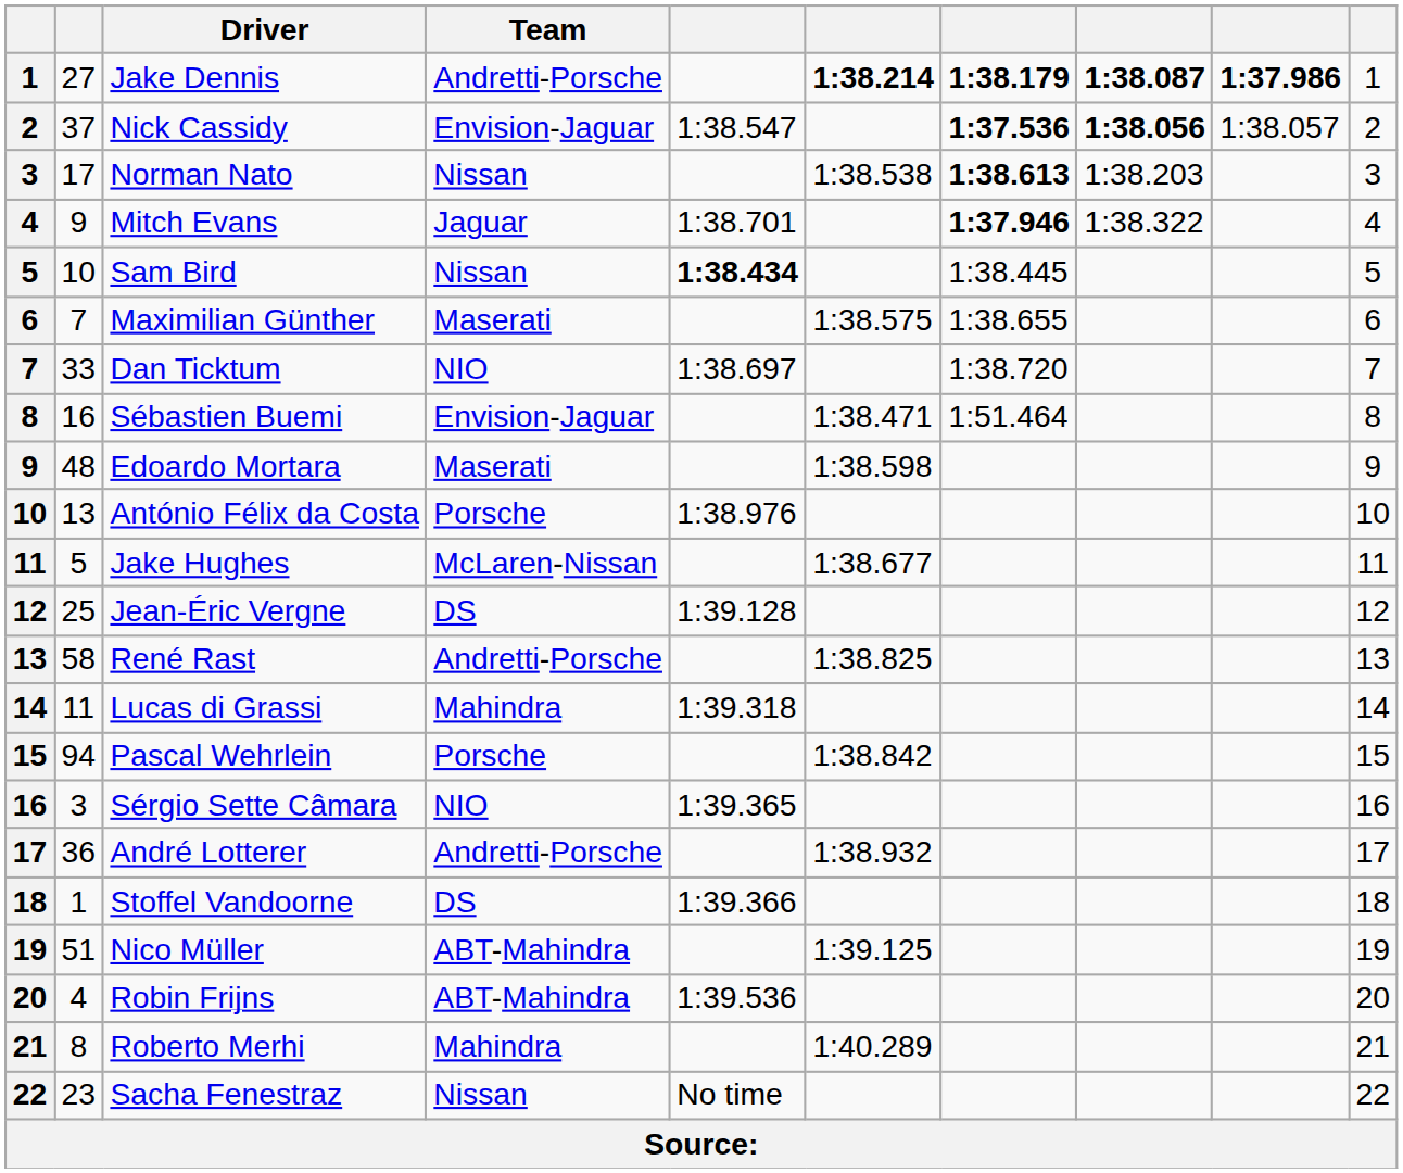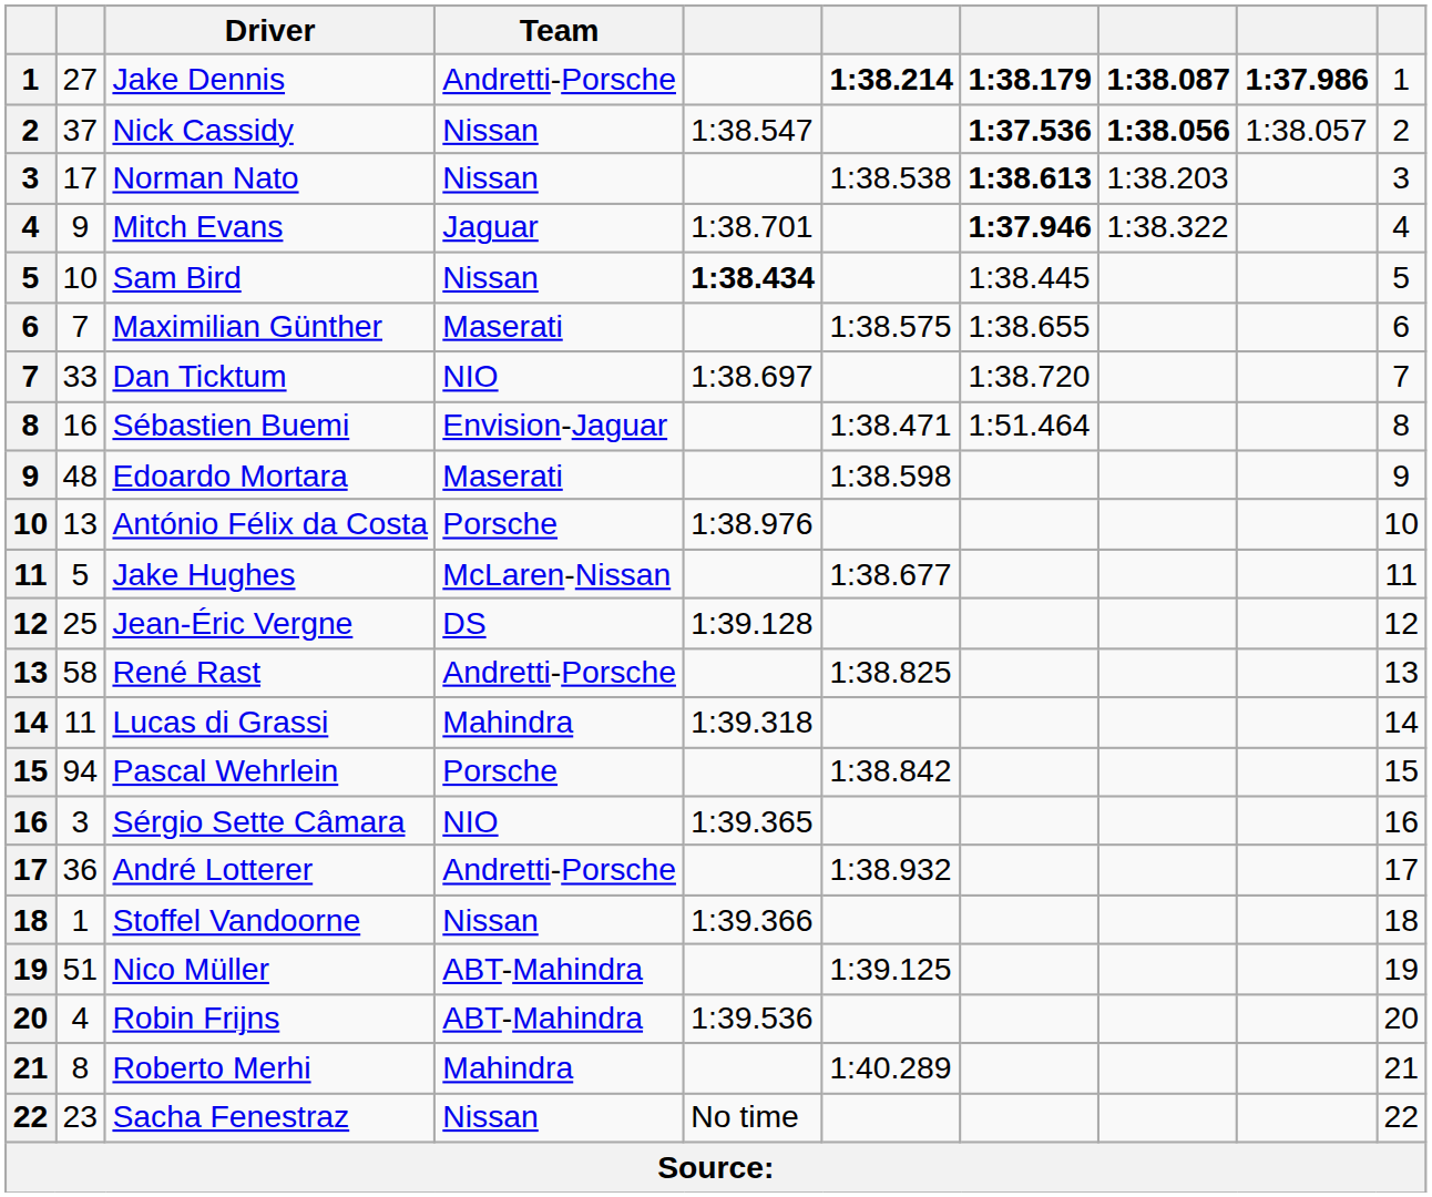 <table class="wikitable sortable" style="font-size: 85%">
 <tr>
 <th scope="col"></th>
 <th scope="col"></th>
 <th scope="col">Driver</th>
 <th scope="col">Team</th>
 <th scope="col"></th>
 <th scope="col"></th>
 <th scope="col"></th>
 <th scope="col"></th>
 <th scope="col"></th>
 <th scope="col"></th>
 </tr>
 <tr>
 <th scope="row">1</th>
 <td align="center">27</td>
 <td data-sort-value=""> <a href='#'>Jake Dennis</a></td>
 <td><a href='#'>Andretti</a>-<a href='#'>Porsche</a></td>
 <td></td>
 <td><strong>1:38.214</strong></td>
 <td><strong>1:38.179</strong></td>
 <td><strong>1:38.087</strong></td>
 <td><strong>1:37.986</strong></td>
 <td align="center">1</td>
 </tr>
 <tr>
 <th scope="row">2</th>
 <td align="center">37</td>
 <td data-sort-value=""> <a href='#'>Nick Cassidy</a></td>
-<td><a href='#'>Envision</a>-<a href='#'>Jaguar</a></td>
+<td><a href='#'>Nissan</a></td>
 <td>1:38.547</td>
 <td></td>
 <td><strong>1:37.536</strong></td>
 <td><strong>1:38.056</strong></td>
 <td>1:38.057</td>
 <td align="center">2</td>
 </tr>
 <tr>
 <th scope="row">3</th>
 <td align="center">17</td>
 <td data-sort-value=""> <a href='#'>Norman Nato</a></td>
 <td><a href='#'>Nissan</a></td>
 <td></td>
 <td>1:38.538</td>
 <td><strong>1:38.613</strong></td>
 <td>1:38.203</td>
 <td></td>
 <td align="center">3</td>
 </tr>
 <tr>
 <th scope="row">4</th>
 <td align="center">9</td>
 <td data-sort-value=""> <a href='#'>Mitch Evans</a></td>
 <td><a href='#'>Jaguar</a></td>
 <td>1:38.701</td>
 <td></td>
 <td><strong>1:37.946</strong></td>
 <td>1:38.322</td>
 <td></td>
 <td align="center">4</td>
 </tr>
 <tr>
 <th scope="row">5</th>
 <td align="center">10</td>
 <td data-sort-value=""> <a href='#'>Sam Bird</a></td>
 <td><a href='#'>Nissan</a></td>
 <td><strong>1:38.434</strong></td>
 <td></td>
 <td>1:38.445</td>
 <td></td>
 <td></td>
 <td align="center">5</td>
 </tr>
 <tr>
 <th scope="row">6</th>
 <td align="center">7</td>
 <td data-sort-value=""> <a href='#'>Maximilian Günther</a></td>
 <td><a href='#'>Maserati</a></td>
 <td></td>
 <td>1:38.575</td>
 <td>1:38.655</td>
 <td></td>
 <td></td>
 <td align="center">6</td>
 </tr>
 <tr>
 <th scope="row">7</th>
 <td align="center">33</td>
 <td data-sort-value=""> <a href='#'>Dan Ticktum</a></td>
 <td><a href='#'>NIO</a></td>
 <td>1:38.697</td>
 <td></td>
 <td>1:38.720</td>
 <td></td>
 <td></td>
 <td align="center">7</td>
 </tr>
 <tr>
 <th scope="row">8</th>
 <td align="center">16</td>
 <td data-sort-value=""> <a href='#'>Sébastien Buemi</a></td>
 <td><a href='#'>Envision</a>-<a href='#'>Jaguar</a></td>
 <td></td>
 <td>1:38.471</td>
 <td>1:51.464</td>
 <td></td>
 <td></td>
 <td align="center">8</td>
 </tr>
 <tr>
 <th scope="row">9</th>
 <td align="center">48</td>
 <td data-sort-value=""> <a href='#'>Edoardo Mortara</a></td>
 <td><a href='#'>Maserati</a></td>
 <td></td>
 <td>1:38.598</td>
 <td></td>
 <td></td>
 <td></td>
 <td align="center">9</td>
 </tr>
 <tr>
 <th scope="row">10</th>
 <td align="center">13</td>
 <td data-sort-value=""> <a href='#'>António Félix da Costa</a></td>
 <td><a href='#'>Porsche</a></td>
 <td>1:38.976</td>
 <td></td>
 <td></td>
 <td></td>
 <td></td>
 <td align="center">10</td>
 </tr>
 <tr>
 <th scope="row">11</th>
 <td align="center">5</td>
 <td data-sort-value=""> <a href='#'>Jake Hughes</a></td>
 <td><a href='#'>McLaren</a>-<a href='#'>Nissan</a></td>
 <td></td>
 <td>1:38.677</td>
 <td></td>
 <td></td>
 <td></td>
 <td align="center">11</td>
 </tr>
 <tr>
 <th scope="row">12</th>
 <td align="center">25</td>
 <td data-sort-value=""> <a href='#'>Jean-Éric Vergne</a></td>
 <td><a href='#'>DS</a></td>
 <td>1:39.128</td>
 <td></td>
 <td></td>
 <td></td>
 <td></td>
 <td align="center">12</td>
 </tr>
 <tr>
 <th scope="row">13</th>
 <td align="center">58</td>
 <td data-sort-value=""> <a href='#'>René Rast</a></td>
 <td><a href='#'>Andretti</a>-<a href='#'>Porsche</a></td>
 <td></td>
 <td>1:38.825</td>
 <td></td>
 <td></td>
 <td></td>
 <td align="center">13</td>
 </tr>
 <tr>
 <th scope="row">14</th>
 <td align="center">11</td>
 <td data-sort-value=""> <a href='#'>Lucas di Grassi</a></td>
 <td><a href='#'>Mahindra</a></td>
 <td>1:39.318</td>
 <td></td>
 <td></td>
 <td></td>
 <td></td>
 <td align="center">14</td>
 </tr>
 <tr>
 <th scope="row">15</th>
 <td align="center">94</td>
 <td data-sort-value=""> <a href='#'>Pascal Wehrlein</a></td>
 <td><a href='#'>Porsche</a></td>
 <td></td>
 <td>1:38.842</td>
 <td></td>
 <td></td>
 <td></td>
 <td align="center">15</td>
 </tr>
 <tr>
 <th scope="row">16</th>
 <td align="center">3</td>
 <td data-sort-value=""> <a href='#'>Sérgio Sette Câmara</a></td>
 <td><a href='#'>NIO</a></td>
 <td>1:39.365</td>
 <td></td>
 <td></td>
 <td></td>
 <td></td>
 <td align="center">16</td>
 </tr>
 <tr>
 <th scope="row">17</th>
 <td align="center">36</td>
 <td data-sort-value=""> <a href='#'>André Lotterer</a></td>
 <td><a href='#'>Andretti</a>-<a href='#'>Porsche</a></td>
 <td></td>
 <td>1:38.932</td>
 <td></td>
 <td></td>
 <td></td>
 <td align="center">17</td>
 </tr>
 <tr>
 <th scope="row">18</th>
 <td align="center">1</td>
 <td data-sort-value=""> <a href='#'>Stoffel Vandoorne</a></td>
-<td><a href='#'>DS</a></td>
+<td><a href='#'>Nissan</a></td>
 <td>1:39.366</td>
 <td></td>
 <td></td>
 <td></td>
 <td></td>
 <td align="center">18</td>
 </tr>
 <tr>
 <th scope="row">19</th>
 <td align="center">51</td>
 <td data-sort-value=""> <a href='#'>Nico Müller</a></td>
 <td><a href='#'>ABT</a>-<a href='#'>Mahindra</a></td>
 <td></td>
 <td>1:39.125</td>
 <td></td>
 <td></td>
 <td></td>
 <td align="center">19</td>
 </tr>
 <tr>
 <th scope="row">20</th>
 <td align="center">4</td>
 <td data-sort-value=""> <a href='#'>Robin Frijns</a></td>
 <td><a href='#'>ABT</a>-<a href='#'>Mahindra</a></td>
 <td>1:39.536</td>
 <td></td>
 <td></td>
 <td></td>
 <td></td>
 <td align="center">20</td>
 </tr>
 <tr>
 <th scope="row">21</th>
 <td align="center">8</td>
 <td data-sort-value=""> <a href='#'>Roberto Merhi</a></td>
 <td><a href='#'>Mahindra</a></td>
 <td></td>
 <td>1:40.289</td>
 <td></td>
 <td></td>
 <td></td>
 <td align="center">21</td>
 </tr>
 <tr>
 <th scope="row">22</th>
 <td align="center">23</td>
 <td data-sort-value=""> <a href='#'>Sacha Fenestraz</a></td>
 <td><a href='#'>Nissan</a></td>
 <td>No time</td>
 <td></td>
 <td></td>
 <td></td>
 <td></td>
 <td align="center">22</td>
 </tr>
 <tr>
 <th colspan="10">Source:</th>
 </tr>
 </table>
